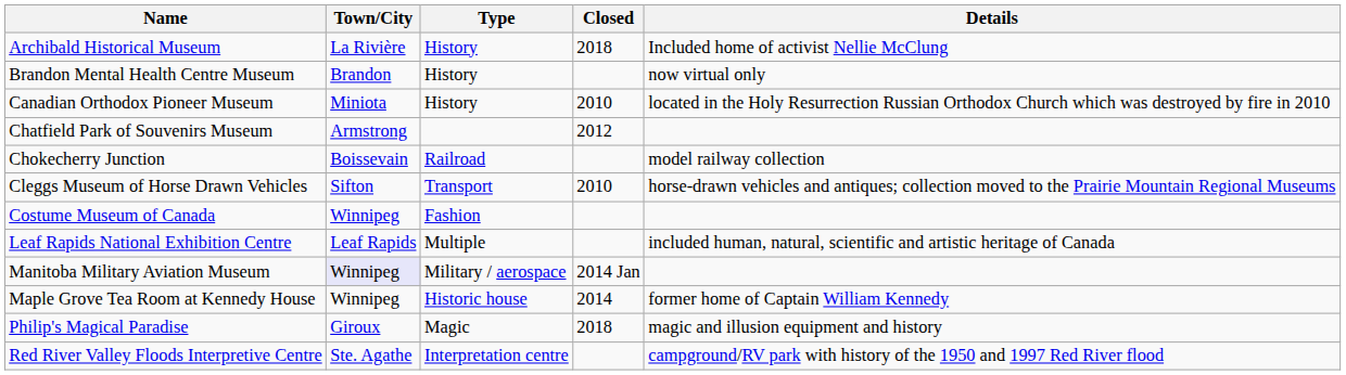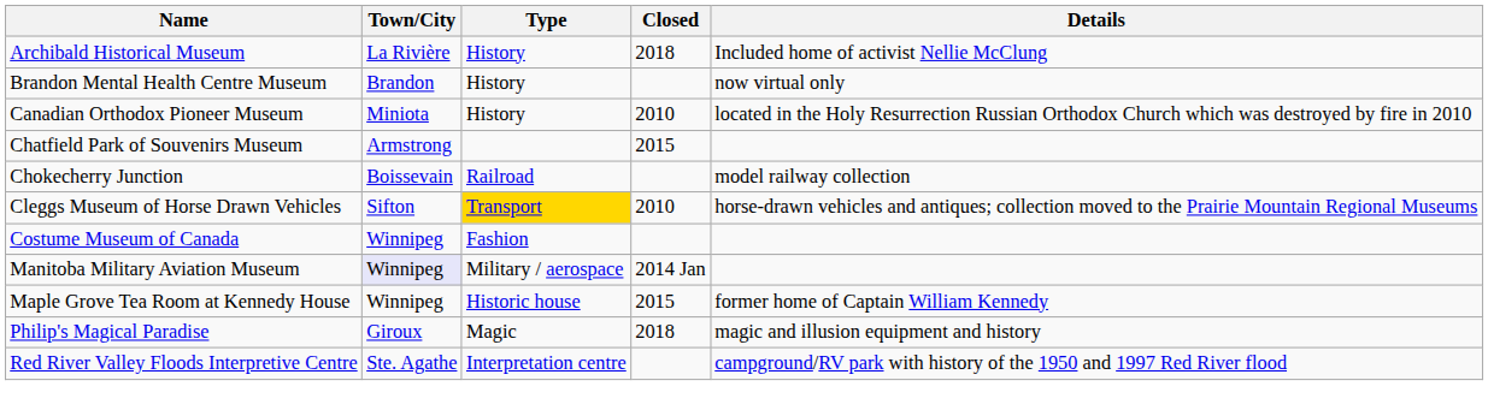 <table class="wikitable sortable">
 <tr>
 <th>Name</th>
 <th>Town/City</th>
 <th>Type</th>
 <th>Closed</th>
 <th>Details</th>
 </tr>
 <tr>
 <td><a href='#'>Archibald Historical Museum</a></td>
 <td><a href='#'>La Rivière</a></td>
 <td><a href='#'>History</a></td>
 <td>2018</td>
 <td>Included home of activist <a href='#'>Nellie McClung</a></td>
 </tr>
 <tr>
 <td>Brandon Mental Health Centre Museum</td>
 <td><a href='#'>Brandon</a></td>
 <td>History</td>
 <td></td>
 <td>now virtual only</td>
 </tr>
 <tr>
 <td>Canadian Orthodox Pioneer Museum</td>
 <td><a href='#'>Miniota</a></td>
 <td>History</td>
 <td>2010</td>
 <td>located in the Holy Resurrection Russian Orthodox Church which was destroyed by fire in 2010</td>
 </tr>
 <tr>
 <td>Chatfield Park of Souvenirs Museum</td>
 <td><a href='#'>Armstrong</a></td>
 <td></td>
-<td>2012</td>
+<td>2015</td>
 <td></td>
 </tr>
 <tr>
 <td>Chokecherry Junction</td>
 <td><a href='#'>Boissevain</a></td>
 <td><a href='#'>Railroad</a></td>
 <td></td>
 <td>model railway collection</td>
 </tr>
 <tr>
 <td>Cleggs Museum of Horse Drawn Vehicles</td>
 <td><a href='#'>Sifton</a></td>
-<td><a href='#'>Transport</a></td>
+<td style="background: gold;"><a href='#'>Transport</a></td>
 <td>2010</td>
 <td>horse-drawn vehicles and antiques; collection moved to the <a href='#'>Prairie Mountain Regional Museums</a></td>
 </tr>
 <tr>
 <td><a href='#'>Costume Museum of Canada</a></td>
 <td><a href='#'>Winnipeg</a></td>
 <td><a href='#'>Fashion</a></td>
 <td></td>
 <td></td>
-</tr>
-<tr>
-<td><a href='#'>Leaf Rapids National Exhibition Centre</a></td>
-<td><a href='#'>Leaf Rapids</a></td>
-<td>Multiple</td>
-<td></td>
-<td>included human, natural, scientific and artistic heritage of Canada</td>
 </tr>
 <tr>
 <td>Manitoba Military Aviation Museum</td>
 <td style="background: lavender;">Winnipeg</td>
 <td>Military / <a href='#'>aerospace</a></td>
 <td>2014 Jan</td>
 <td></td>
 </tr>
 <tr>
 <td>Maple Grove Tea Room at Kennedy House</td>
 <td>Winnipeg</td>
 <td><a href='#'>Historic house</a></td>
-<td>2014</td>
+<td>2015</td>
 <td>former home of Captain <a href='#'>William Kennedy</a></td>
 </tr>
 <tr>
 <td><a href='#'>Philip's Magical Paradise</a></td>
 <td><a href='#'>Giroux</a></td>
 <td>Magic</td>
 <td>2018</td>
 <td>magic and illusion equipment and history</td>
 </tr>
 <tr>
 <td><a href='#'>Red River Valley Floods Interpretive Centre</a></td>
 <td><a href='#'>Ste. Agathe</a></td>
 <td><a href='#'>Interpretation centre</a></td>
 <td></td>
 <td><a href='#'>campground</a>/<a href='#'>RV park</a> with history of the <a href='#'>1950</a> and <a href='#'>1997 Red River flood</a></td>
 </tr>
 </table>
